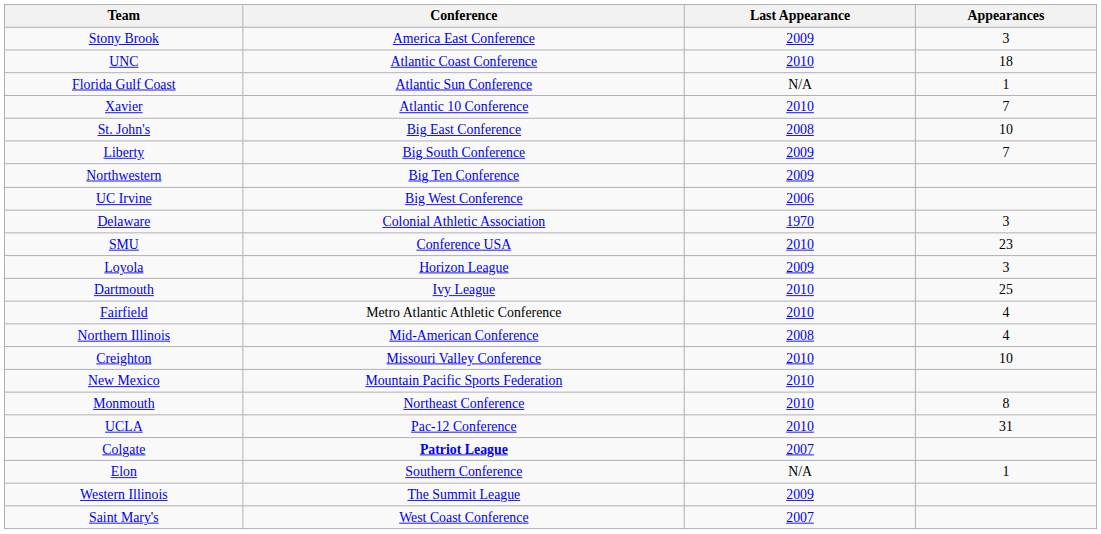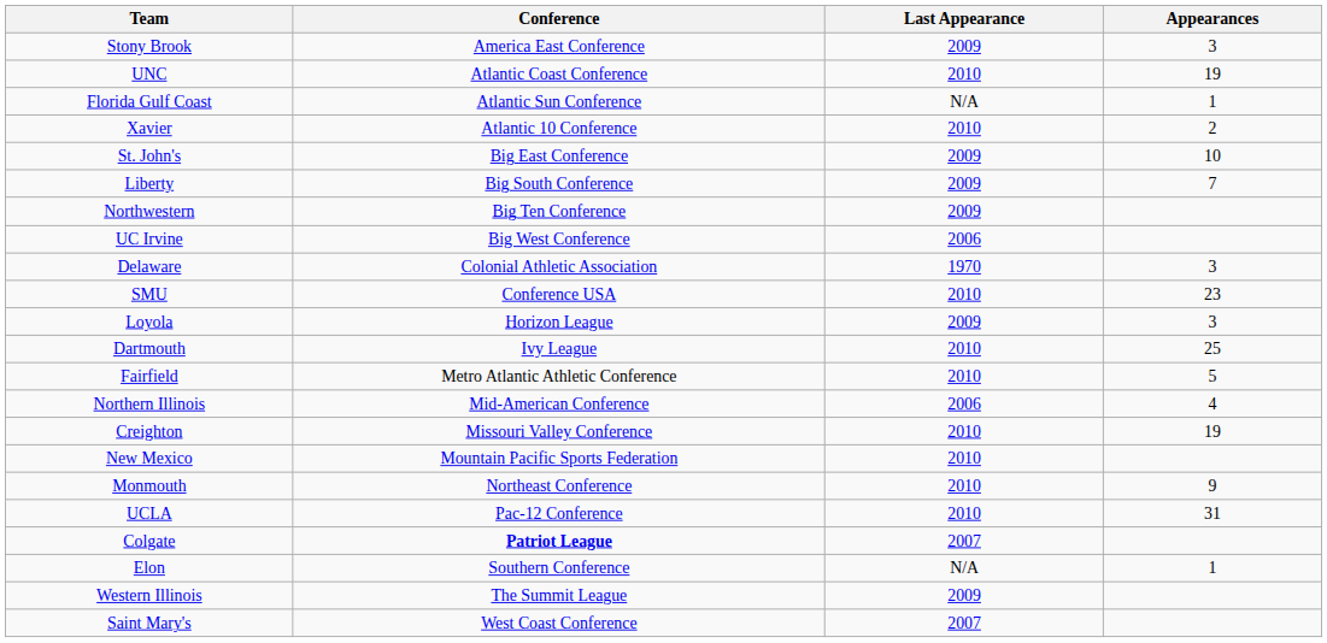 <table class=wikitable style="text-align:center; font-size:95%;" width=95%>
 <tr>
 <th>Team</th>
 <th>Conference</th>
 <th>Last Appearance</th>
 <th>Appearances</th>
 </tr>
 <tr>
 <td><a href='#'>Stony Brook</a></td>
 <td><a href='#'>America East Conference</a></td>
 <td><a href='#'>2009</a></td>
 <td>3</td>
 </tr>
 <tr>
 <td><a href='#'>UNC</a></td>
 <td><a href='#'>Atlantic Coast Conference</a></td>
 <td><a href='#'>2010</a></td>
-<td>18</td>
+<td>19</td>
 </tr>
 <tr>
 <td><a href='#'>Florida Gulf Coast</a></td>
 <td><a href='#'>Atlantic Sun Conference</a></td>
 <td>N/A</td>
 <td>1</td>
 </tr>
 <tr>
 <td><a href='#'>Xavier</a></td>
 <td><a href='#'>Atlantic 10 Conference</a></td>
 <td><a href='#'>2010</a></td>
-<td>7</td>
+<td>2</td>
 </tr>
 <tr>
 <td><a href='#'>St. John's</a></td>
 <td><a href='#'>Big East Conference</a></td>
-<td><a href='#'>2008</a></td>
+<td><a href='#'>2009</a></td>
 <td>10</td>
 </tr>
 <tr>
 <td><a href='#'>Liberty</a></td>
 <td><a href='#'>Big South Conference</a></td>
 <td><a href='#'>2009</a></td>
 <td>7</td>
 </tr>
 <tr>
 <td><a href='#'>Northwestern</a></td>
 <td><a href='#'>Big Ten Conference</a></td>
 <td><a href='#'>2009</a></td>
 <td></td>
 </tr>
 <tr>
 <td><a href='#'>UC Irvine</a></td>
 <td><a href='#'>Big West Conference</a></td>
 <td><a href='#'>2006</a></td>
 <td></td>
 </tr>
 <tr>
 <td><a href='#'>Delaware</a></td>
 <td><a href='#'>Colonial Athletic Association</a></td>
 <td><a href='#'>1970</a></td>
 <td>3</td>
 </tr>
 <tr>
 <td><a href='#'>SMU</a></td>
 <td><a href='#'>Conference USA</a></td>
 <td><a href='#'>2010</a></td>
 <td>23</td>
 </tr>
 <tr>
 <td><a href='#'>Loyola</a></td>
 <td><a href='#'>Horizon League</a></td>
 <td><a href='#'>2009</a></td>
 <td>3</td>
 </tr>
 <tr>
 <td><a href='#'>Dartmouth</a></td>
 <td><a href='#'>Ivy League</a></td>
 <td><a href='#'>2010</a></td>
 <td>25</td>
 </tr>
 <tr>
 <td><a href='#'>Fairfield</a></td>
 <td>Metro Atlantic Athletic Conference</td>
 <td><a href='#'>2010</a></td>
-<td>4</td>
+<td>5</td>
 </tr>
 <tr>
 <td><a href='#'>Northern Illinois</a></td>
 <td><a href='#'>Mid-American Conference</a></td>
-<td><a href='#'>2008</a></td>
+<td><a href='#'>2006</a></td>
 <td>4</td>
 </tr>
 <tr>
 <td><a href='#'>Creighton</a></td>
 <td><a href='#'>Missouri Valley Conference</a></td>
 <td><a href='#'>2010</a></td>
-<td>10</td>
+<td>19</td>
 </tr>
 <tr>
 <td><a href='#'>New Mexico</a></td>
 <td><a href='#'>Mountain Pacific Sports Federation</a></td>
 <td><a href='#'>2010</a></td>
 <td></td>
 </tr>
 <tr>
 <td><a href='#'>Monmouth</a></td>
 <td><a href='#'>Northeast Conference</a></td>
 <td><a href='#'>2010</a></td>
-<td>8</td>
+<td>9</td>
 </tr>
 <tr>
 <td><a href='#'>UCLA</a></td>
 <td><a href='#'>Pac-12 Conference</a></td>
 <td><a href='#'>2010</a></td>
 <td>31</td>
 </tr>
 <tr>
 <td><a href='#'>Colgate</a></td>
 <td><strong><a href='#'>Patriot League</a></strong></td>
 <td><a href='#'>2007</a></td>
 <td></td>
 </tr>
 <tr>
 <td><a href='#'>Elon</a></td>
 <td><a href='#'>Southern Conference</a></td>
 <td>N/A</td>
 <td>1</td>
 </tr>
 <tr>
 <td><a href='#'>Western Illinois</a></td>
 <td><a href='#'>The Summit League</a></td>
 <td><a href='#'>2009</a></td>
 <td></td>
 </tr>
 <tr>
 <td><a href='#'>Saint Mary's</a></td>
 <td><a href='#'>West Coast Conference</a></td>
 <td><a href='#'>2007</a></td>
 <td></td>
 </tr>
 </table>
